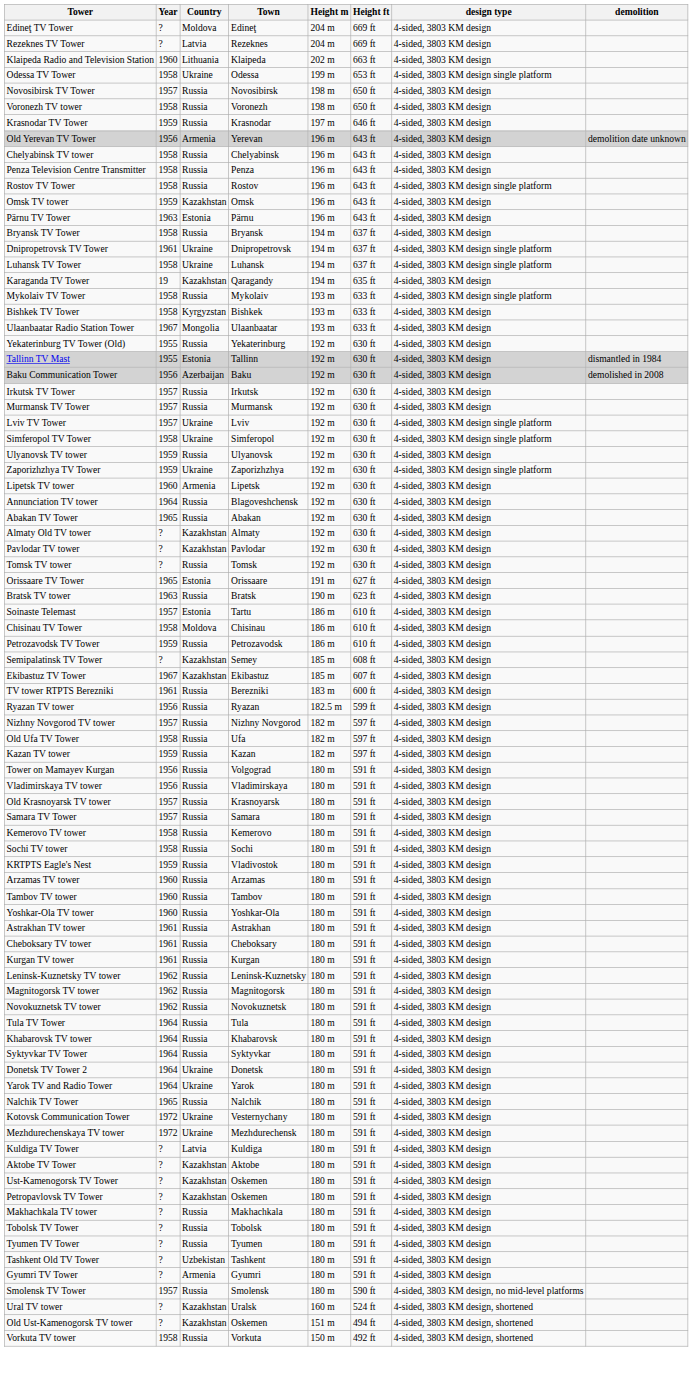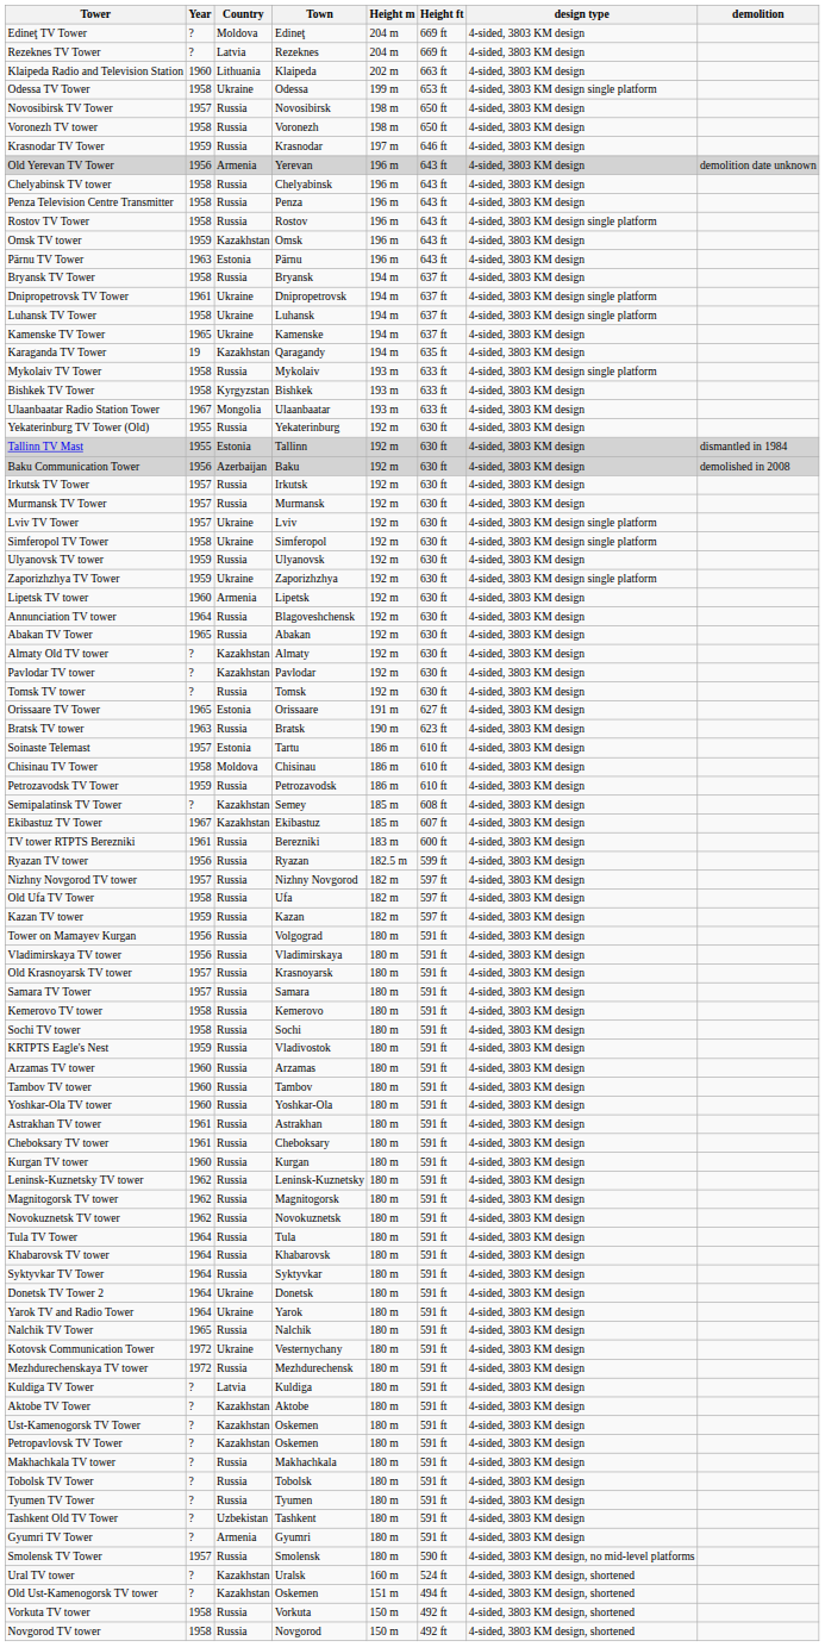 <table class="wikitable sortable" style="font-size:95%;">
 <tr>
 <th>Tower</th>
 <th>Year</th>
 <th>Country</th>
 <th>Town</th>
 <th>Height m</th>
 <th>Height ft</th>
 <th>design type</th>
 <th>demolition</th>
 </tr>
 <tr>
 <td>Edineţ TV Tower</td>
 <td>?</td>
 <td>Moldova</td>
 <td>Edineţ</td>
 <td>204 m</td>
 <td>669 ft</td>
 <td>4-sided, 3803 KM design</td>
 <td></td>
 </tr>
 <tr>
 <td>Rezeknes TV Tower</td>
 <td>?</td>
 <td>Latvia</td>
 <td>Rezeknes</td>
 <td>204 m</td>
 <td>669 ft</td>
 <td>4-sided, 3803 KM design</td>
 <td></td>
 </tr>
 <tr>
 <td>Klaipeda Radio and Television Station</td>
 <td>1960</td>
 <td>Lithuania</td>
 <td>Klaipeda</td>
 <td>202 m</td>
 <td>663 ft</td>
 <td>4-sided, 3803 KM design</td>
 <td></td>
 </tr>
 <tr>
 <td>Odessa TV Tower</td>
 <td>1958</td>
 <td>Ukraine</td>
 <td>Odessa</td>
 <td>199 m</td>
 <td>653 ft</td>
 <td>4-sided, 3803 KM design single platform</td>
 <td></td>
 </tr>
 <tr>
 <td>Novosibirsk TV Tower</td>
 <td>1957</td>
 <td>Russia</td>
 <td>Novosibirsk</td>
 <td>198 m</td>
 <td>650 ft</td>
 <td>4-sided, 3803 KM design</td>
 <td></td>
 </tr>
 <tr>
 <td>Voronezh TV tower</td>
 <td>1958</td>
 <td>Russia</td>
 <td>Voronezh</td>
 <td>198 m</td>
 <td>650 ft</td>
 <td>4-sided, 3803 KM design</td>
 <td></td>
 </tr>
 <tr>
 <td>Krasnodar TV Tower</td>
 <td>1959</td>
 <td>Russia</td>
 <td>Krasnodar</td>
 <td>197 m</td>
 <td>646 ft</td>
 <td>4-sided, 3803 KM design</td>
 <td></td>
 </tr>
 <tr style="background:#d3d3d3;">
 <td>Old Yerevan TV Tower</td>
 <td>1956</td>
 <td>Armenia</td>
 <td>Yerevan</td>
 <td>196 m</td>
 <td>643 ft</td>
 <td>4-sided, 3803 KM design</td>
 <td>demolition date unknown</td>
 </tr>
 <tr>
 <td>Chelyabinsk TV tower</td>
 <td>1958</td>
 <td>Russia</td>
 <td>Chelyabinsk</td>
 <td>196 m</td>
 <td>643 ft</td>
 <td>4-sided, 3803 KM design</td>
 <td></td>
 </tr>
 <tr>
 <td>Penza Television Centre Transmitter</td>
 <td>1958</td>
 <td>Russia</td>
 <td>Penza</td>
 <td>196 m</td>
 <td>643 ft</td>
 <td>4-sided, 3803 KM design</td>
 <td></td>
 </tr>
 <tr>
 <td>Rostov TV Tower</td>
 <td>1958</td>
 <td>Russia</td>
 <td>Rostov</td>
 <td>196 m</td>
 <td>643 ft</td>
 <td>4-sided, 3803 KM design single platform</td>
 <td></td>
 </tr>
 <tr>
 <td>Omsk TV tower</td>
 <td>1959</td>
 <td>Kazakhstan</td>
 <td>Omsk</td>
 <td>196 m</td>
 <td>643 ft</td>
 <td>4-sided, 3803 KM design</td>
 <td></td>
 </tr>
 <tr>
 <td>Pärnu TV Tower</td>
 <td>1963</td>
 <td>Estonia</td>
 <td>Pärnu</td>
 <td>196 m</td>
 <td>643 ft</td>
 <td>4-sided, 3803 KM design</td>
 <td></td>
 </tr>
 <tr>
 <td>Bryansk TV Tower</td>
 <td>1958</td>
 <td>Russia</td>
 <td>Bryansk</td>
 <td>194 m</td>
 <td>637 ft</td>
 <td>4-sided, 3803 KM design</td>
 <td></td>
 </tr>
 <tr>
 <td>Dnipropetrovsk TV Tower</td>
 <td>1961</td>
 <td>Ukraine</td>
 <td>Dnipropetrovsk</td>
 <td>194 m</td>
 <td>637 ft</td>
 <td>4-sided, 3803 KM design single platform</td>
 <td></td>
 </tr>
 <tr>
 <td>Luhansk TV Tower</td>
 <td>1958</td>
 <td>Ukraine</td>
 <td>Luhansk</td>
 <td>194 m</td>
 <td>637 ft</td>
 <td>4-sided, 3803 KM design single platform</td>
+<td></td>
+</tr>
+<tr>
+<td>Kamenske TV Tower</td>
+<td>1965</td>
+<td>Ukraine</td>
+<td>Kamenske</td>
+<td>194 m</td>
+<td>637 ft</td>
+<td>4-sided, 3803 KM design</td>
 <td></td>
 </tr>
 <tr>
 <td>Karaganda TV Tower</td>
 <td>19</td>
 <td>Kazakhstan</td>
 <td>Qaragandy</td>
 <td>194 m</td>
 <td>635 ft</td>
 <td>4-sided, 3803 KM design</td>
 <td></td>
 </tr>
 <tr>
 <td>Mykolaiv TV Tower</td>
 <td>1958</td>
 <td>Russia</td>
 <td>Mykolaiv</td>
 <td>193 m</td>
 <td>633 ft</td>
 <td>4-sided, 3803 KM design single platform</td>
 <td></td>
 </tr>
 <tr>
 <td>Bishkek TV Tower</td>
 <td>1958</td>
 <td>Kyrgyzstan</td>
 <td>Bishkek</td>
 <td>193 m</td>
 <td>633 ft</td>
 <td>4-sided, 3803 KM design</td>
 <td></td>
 </tr>
 <tr>
 <td>Ulaanbaatar Radio Station Tower</td>
 <td>1967</td>
 <td>Mongolia</td>
 <td>Ulaanbaatar</td>
 <td>193 m</td>
 <td>633 ft</td>
 <td>4-sided, 3803 KM design</td>
 <td></td>
 </tr>
 <tr>
 <td>Yekaterinburg TV Tower (Old)</td>
 <td>1955</td>
 <td>Russia</td>
 <td>Yekaterinburg</td>
 <td>192 m</td>
 <td>630 ft</td>
 <td>4-sided, 3803 KM design</td>
 <td></td>
 </tr>
 <tr style="background:#d3d3d3;">
 <td><a href='#'>Tallinn TV Mast</a></td>
 <td>1955</td>
 <td>Estonia</td>
 <td>Tallinn</td>
 <td>192 m</td>
 <td>630 ft</td>
 <td>4-sided, 3803 KM design</td>
 <td>dismantled in 1984</td>
 </tr>
 <tr style="background:#d3d3d3;">
 <td>Baku Communication Tower</td>
 <td>1956</td>
 <td>Azerbaijan</td>
 <td>Baku</td>
 <td>192 m</td>
 <td>630 ft</td>
 <td>4-sided, 3803 KM design</td>
 <td>demolished in 2008</td>
 </tr>
 <tr>
 <td>Irkutsk TV Tower</td>
 <td>1957</td>
 <td>Russia</td>
 <td>Irkutsk</td>
 <td>192 m</td>
 <td>630 ft</td>
 <td>4-sided, 3803 KM design</td>
 <td></td>
 </tr>
 <tr>
 <td>Murmansk TV Tower</td>
 <td>1957</td>
 <td>Russia</td>
 <td>Murmansk</td>
 <td>192 m</td>
 <td>630 ft</td>
 <td>4-sided, 3803 KM design</td>
 <td></td>
 </tr>
 <tr>
 <td>Lviv TV Tower</td>
 <td>1957</td>
 <td>Ukraine</td>
 <td>Lviv</td>
 <td>192 m</td>
 <td>630 ft</td>
 <td>4-sided, 3803 KM design single platform</td>
 <td></td>
 </tr>
 <tr>
 <td>Simferopol TV Tower</td>
 <td>1958</td>
 <td>Ukraine</td>
 <td>Simferopol</td>
 <td>192 m</td>
 <td>630 ft</td>
 <td>4-sided, 3803 KM design single platform</td>
 <td></td>
 </tr>
 <tr>
 <td>Ulyanovsk TV tower</td>
 <td>1959</td>
 <td>Russia</td>
 <td>Ulyanovsk</td>
 <td>192 m</td>
 <td>630 ft</td>
 <td>4-sided, 3803 KM design</td>
 <td></td>
 </tr>
 <tr>
 <td>Zaporizhzhya TV Tower</td>
 <td>1959</td>
 <td>Ukraine</td>
 <td>Zaporizhzhya</td>
 <td>192 m</td>
 <td>630 ft</td>
 <td>4-sided, 3803 KM design single platform</td>
 <td></td>
 </tr>
 <tr>
 <td>Lipetsk TV tower</td>
 <td>1960</td>
 <td>Armenia</td>
 <td>Lipetsk</td>
 <td>192 m</td>
 <td>630 ft</td>
 <td>4-sided, 3803 KM design</td>
 <td></td>
 </tr>
 <tr>
 <td>Annunciation TV tower</td>
 <td>1964</td>
 <td>Russia</td>
 <td>Blagoveshchensk</td>
 <td>192 m</td>
 <td>630 ft</td>
 <td>4-sided, 3803 KM design</td>
 <td></td>
 </tr>
 <tr>
 <td>Abakan TV Tower</td>
 <td>1965</td>
 <td>Russia</td>
 <td>Abakan</td>
 <td>192 m</td>
 <td>630 ft</td>
 <td>4-sided, 3803 KM design</td>
 <td></td>
 </tr>
 <tr>
 <td>Almaty Old TV tower</td>
 <td>?</td>
 <td>Kazakhstan</td>
 <td>Almaty</td>
 <td>192 m</td>
 <td>630 ft</td>
 <td>4-sided, 3803 KM design</td>
 <td></td>
 </tr>
 <tr>
 <td>Pavlodar TV tower</td>
 <td>?</td>
 <td>Kazakhstan</td>
 <td>Pavlodar</td>
 <td>192 m</td>
 <td>630 ft</td>
 <td>4-sided, 3803 KM design</td>
 <td></td>
 </tr>
 <tr>
 <td>Tomsk TV tower</td>
 <td>?</td>
 <td>Russia</td>
 <td>Tomsk</td>
 <td>192 m</td>
 <td>630 ft</td>
 <td>4-sided, 3803 KM design</td>
 <td></td>
 </tr>
 <tr>
 <td>Orissaare TV Tower</td>
 <td>1965</td>
 <td>Estonia</td>
 <td>Orissaare</td>
 <td>191 m</td>
 <td>627 ft</td>
 <td>4-sided, 3803 KM design</td>
 <td></td>
 </tr>
 <tr>
 <td>Bratsk TV tower</td>
 <td>1963</td>
 <td>Russia</td>
 <td>Bratsk</td>
 <td>190 m</td>
 <td>623 ft</td>
 <td>4-sided, 3803 KM design</td>
 <td></td>
 </tr>
 <tr>
 <td>Soinaste Telemast</td>
 <td>1957</td>
 <td>Estonia</td>
 <td>Tartu</td>
 <td>186 m</td>
 <td>610 ft</td>
 <td>4-sided, 3803 KM design</td>
 <td></td>
 </tr>
 <tr>
 <td>Chisinau TV Tower</td>
 <td>1958</td>
 <td>Moldova</td>
 <td>Chisinau</td>
 <td>186 m</td>
 <td>610 ft</td>
 <td>4-sided, 3803 KM design</td>
 <td></td>
 </tr>
 <tr>
 <td>Petrozavodsk TV Tower</td>
 <td>1959</td>
 <td>Russia</td>
 <td>Petrozavodsk</td>
 <td>186 m</td>
 <td>610 ft</td>
 <td>4-sided, 3803 KM design</td>
 <td></td>
 </tr>
 <tr>
 <td>Semipalatinsk TV Tower</td>
 <td>?</td>
 <td>Kazakhstan</td>
 <td>Semey</td>
 <td>185 m</td>
 <td>608 ft</td>
 <td>4-sided, 3803 KM design</td>
 <td></td>
 </tr>
 <tr>
 <td>Ekibastuz TV Tower</td>
 <td>1967</td>
 <td>Kazakhstan</td>
 <td>Ekibastuz</td>
 <td>185 m</td>
 <td>607 ft</td>
 <td>4-sided, 3803 KM design</td>
 <td></td>
 </tr>
 <tr>
 <td>TV tower RTPTS Berezniki</td>
 <td>1961</td>
 <td>Russia</td>
 <td>Berezniki</td>
 <td>183 m</td>
 <td>600 ft</td>
 <td>4-sided, 3803 KM design</td>
 <td></td>
 </tr>
 <tr>
 <td>Ryazan TV tower</td>
 <td>1956</td>
 <td>Russia</td>
 <td>Ryazan</td>
 <td>182.5 m</td>
 <td>599 ft</td>
 <td>4-sided, 3803 KM design</td>
 <td></td>
 </tr>
 <tr>
 <td>Nizhny Novgorod TV tower</td>
 <td>1957</td>
 <td>Russia</td>
 <td>Nizhny Novgorod</td>
 <td>182 m</td>
 <td>597 ft</td>
 <td>4-sided, 3803 KM design</td>
 <td></td>
 </tr>
 <tr>
 <td>Old Ufa TV Tower</td>
 <td>1958</td>
 <td>Russia</td>
 <td>Ufa</td>
 <td>182 m</td>
 <td>597 ft</td>
 <td>4-sided, 3803 KM design</td>
 <td></td>
 </tr>
 <tr>
 <td>Kazan TV tower</td>
 <td>1959</td>
 <td>Russia</td>
 <td>Kazan</td>
 <td>182 m</td>
 <td>597 ft</td>
 <td>4-sided, 3803 KM design</td>
 <td></td>
 </tr>
 <tr>
 <td>Tower on Mamayev Kurgan</td>
 <td>1956</td>
 <td>Russia</td>
 <td>Volgograd</td>
 <td>180 m</td>
 <td>591 ft</td>
 <td>4-sided, 3803 KM design</td>
 <td></td>
 </tr>
 <tr>
 <td>Vladimirskaya TV tower</td>
 <td>1956</td>
 <td>Russia</td>
 <td>Vladimirskaya</td>
 <td>180 m</td>
 <td>591 ft</td>
 <td>4-sided, 3803 KM design</td>
 <td></td>
 </tr>
 <tr>
 <td>Old Krasnoyarsk TV tower</td>
 <td>1957</td>
 <td>Russia</td>
 <td>Krasnoyarsk</td>
 <td>180 m</td>
 <td>591 ft</td>
 <td>4-sided, 3803 KM design</td>
 <td></td>
 </tr>
 <tr>
 <td>Samara TV Tower</td>
 <td>1957</td>
 <td>Russia</td>
 <td>Samara</td>
 <td>180 m</td>
 <td>591 ft</td>
 <td>4-sided, 3803 KM design</td>
 <td></td>
 </tr>
 <tr>
 <td>Kemerovo TV tower</td>
 <td>1958</td>
 <td>Russia</td>
 <td>Kemerovo</td>
 <td>180 m</td>
 <td>591 ft</td>
 <td>4-sided, 3803 KM design</td>
 <td></td>
 </tr>
 <tr>
 <td>Sochi TV tower</td>
 <td>1958</td>
 <td>Russia</td>
 <td>Sochi</td>
 <td>180 m</td>
 <td>591 ft</td>
 <td>4-sided, 3803 KM design</td>
 <td></td>
 </tr>
 <tr>
 <td>KRTPTS Eagle's Nest</td>
 <td>1959</td>
 <td>Russia</td>
 <td>Vladivostok</td>
 <td>180 m</td>
 <td>591 ft</td>
 <td>4-sided, 3803 KM design</td>
 <td></td>
 </tr>
 <tr>
 <td>Arzamas TV tower</td>
 <td>1960</td>
 <td>Russia</td>
 <td>Arzamas</td>
 <td>180 m</td>
 <td>591 ft</td>
 <td>4-sided, 3803 KM design</td>
 <td></td>
 </tr>
 <tr>
 <td>Tambov TV tower</td>
 <td>1960</td>
 <td>Russia</td>
 <td>Tambov</td>
 <td>180 m</td>
 <td>591 ft</td>
 <td>4-sided, 3803 KM design</td>
 <td></td>
 </tr>
 <tr>
 <td>Yoshkar-Ola TV tower</td>
 <td>1960</td>
 <td>Russia</td>
 <td>Yoshkar-Ola</td>
 <td>180 m</td>
 <td>591 ft</td>
 <td>4-sided, 3803 KM design</td>
 <td></td>
 </tr>
 <tr>
 <td>Astrakhan TV tower</td>
 <td>1961</td>
 <td>Russia</td>
 <td>Astrakhan</td>
 <td>180 m</td>
 <td>591 ft</td>
 <td>4-sided, 3803 KM design</td>
 <td></td>
 </tr>
 <tr>
 <td>Cheboksary TV tower</td>
 <td>1961</td>
 <td>Russia</td>
 <td>Cheboksary</td>
 <td>180 m</td>
 <td>591 ft</td>
 <td>4-sided, 3803 KM design</td>
 <td></td>
 </tr>
 <tr>
 <td>Kurgan TV tower</td>
-<td>1961</td>
+<td>1960</td>
 <td>Russia</td>
 <td>Kurgan</td>
 <td>180 m</td>
 <td>591 ft</td>
 <td>4-sided, 3803 KM design</td>
 <td></td>
 </tr>
 <tr>
 <td>Leninsk-Kuznetsky TV tower</td>
 <td>1962</td>
 <td>Russia</td>
 <td>Leninsk-Kuznetsky</td>
 <td>180 m</td>
 <td>591 ft</td>
 <td>4-sided, 3803 KM design</td>
 <td></td>
 </tr>
 <tr>
 <td>Magnitogorsk TV tower</td>
 <td>1962</td>
 <td>Russia</td>
 <td>Magnitogorsk</td>
 <td>180 m</td>
 <td>591 ft</td>
 <td>4-sided, 3803 KM design</td>
 <td></td>
 </tr>
 <tr>
 <td>Novokuznetsk TV tower</td>
 <td>1962</td>
 <td>Russia</td>
 <td>Novokuznetsk</td>
 <td>180 m</td>
 <td>591 ft</td>
 <td>4-sided, 3803 KM design</td>
 <td></td>
 </tr>
 <tr>
 <td>Tula TV Tower</td>
 <td>1964</td>
 <td>Russia</td>
 <td>Tula</td>
 <td>180 m</td>
 <td>591 ft</td>
 <td>4-sided, 3803 KM design</td>
 <td></td>
 </tr>
 <tr>
 <td>Khabarovsk TV tower</td>
 <td>1964</td>
 <td>Russia</td>
 <td>Khabarovsk</td>
 <td>180 m</td>
 <td>591 ft</td>
 <td>4-sided, 3803 KM design</td>
 <td></td>
 </tr>
 <tr>
 <td>Syktyvkar TV Tower</td>
 <td>1964</td>
 <td>Russia</td>
 <td>Syktyvkar</td>
 <td>180 m</td>
 <td>591 ft</td>
 <td>4-sided, 3803 KM design</td>
 <td></td>
 </tr>
 <tr>
 <td>Donetsk TV Tower 2</td>
 <td>1964</td>
 <td>Ukraine</td>
 <td>Donetsk</td>
 <td>180 m</td>
 <td>591 ft</td>
 <td>4-sided, 3803 KM design</td>
 <td></td>
 </tr>
 <tr>
 <td>Yarok TV and Radio Tower</td>
 <td>1964</td>
 <td>Ukraine</td>
 <td>Yarok</td>
 <td>180 m</td>
 <td>591 ft</td>
 <td>4-sided, 3803 KM design</td>
 <td></td>
 </tr>
 <tr>
 <td>Nalchik TV Tower</td>
 <td>1965</td>
 <td>Russia</td>
 <td>Nalchik</td>
 <td>180 m</td>
 <td>591 ft</td>
 <td>4-sided, 3803 KM design</td>
 <td></td>
 </tr>
 <tr>
 <td>Kotovsk Communication Tower</td>
 <td>1972</td>
 <td>Ukraine</td>
 <td>Vesternychany</td>
 <td>180 m</td>
 <td>591 ft</td>
 <td>4-sided, 3803 KM design</td>
 <td></td>
 </tr>
 <tr>
 <td>Mezhdurechenskaya TV tower</td>
 <td>1972</td>
-<td>Ukraine</td>
+<td>Russia</td>
 <td>Mezhdurechensk</td>
 <td>180 m</td>
 <td>591 ft</td>
 <td>4-sided, 3803 KM design</td>
 <td></td>
 </tr>
 <tr>
 <td>Kuldiga TV Tower</td>
 <td>?</td>
 <td>Latvia</td>
 <td>Kuldiga</td>
 <td>180 m</td>
 <td>591 ft</td>
 <td>4-sided, 3803 KM design</td>
 <td></td>
 </tr>
 <tr>
 <td>Aktobe TV Tower</td>
 <td>?</td>
 <td>Kazakhstan</td>
 <td>Aktobe</td>
 <td>180 m</td>
 <td>591 ft</td>
 <td>4-sided, 3803 KM design</td>
 <td></td>
 </tr>
 <tr>
 <td>Ust-Kamenogorsk TV Tower</td>
 <td>?</td>
 <td>Kazakhstan</td>
 <td>Oskemen</td>
 <td>180 m</td>
 <td>591 ft</td>
 <td>4-sided, 3803 KM design</td>
 <td></td>
 </tr>
 <tr>
 <td>Petropavlovsk TV Tower</td>
 <td>?</td>
 <td>Kazakhstan</td>
 <td>Oskemen</td>
 <td>180 m</td>
 <td>591 ft</td>
 <td>4-sided, 3803 KM design</td>
 <td></td>
 </tr>
 <tr>
 <td>Makhachkala TV tower</td>
 <td>?</td>
 <td>Russia</td>
 <td>Makhachkala</td>
 <td>180 m</td>
 <td>591 ft</td>
 <td>4-sided, 3803 KM design</td>
 <td></td>
 </tr>
 <tr>
 <td>Tobolsk TV Tower</td>
 <td>?</td>
 <td>Russia</td>
 <td>Tobolsk</td>
 <td>180 m</td>
 <td>591 ft</td>
 <td>4-sided, 3803 KM design</td>
 <td></td>
 </tr>
 <tr>
 <td>Tyumen TV Tower</td>
 <td>?</td>
 <td>Russia</td>
 <td>Tyumen</td>
 <td>180 m</td>
 <td>591 ft</td>
 <td>4-sided, 3803 KM design</td>
 <td></td>
 </tr>
 <tr>
 <td>Tashkent Old TV Tower</td>
 <td>?</td>
 <td>Uzbekistan</td>
 <td>Tashkent</td>
 <td>180 m</td>
 <td>591 ft</td>
 <td>4-sided, 3803 KM design</td>
 <td></td>
 </tr>
 <tr>
 <td>Gyumri TV Tower</td>
 <td>?</td>
 <td>Armenia</td>
 <td>Gyumri</td>
 <td>180 m</td>
 <td>591 ft</td>
 <td>4-sided, 3803 KM design</td>
 <td></td>
 </tr>
 <tr>
 <td>Smolensk TV Tower</td>
 <td>1957</td>
 <td>Russia</td>
 <td>Smolensk</td>
 <td>180 m</td>
 <td>590 ft</td>
 <td>4-sided, 3803 KM design, no mid-level platforms</td>
 <td></td>
 </tr>
 <tr>
 <td>Ural TV tower</td>
 <td>?</td>
 <td>Kazakhstan</td>
 <td>Uralsk</td>
 <td>160 m</td>
 <td>524 ft</td>
 <td>4-sided, 3803 KM design, shortened</td>
 <td></td>
 </tr>
 <tr>
 <td>Old Ust-Kamenogorsk TV tower</td>
 <td>?</td>
 <td>Kazakhstan</td>
 <td>Oskemen</td>
 <td>151 m</td>
 <td>494 ft</td>
 <td>4-sided, 3803 KM design, shortened</td>
 <td></td>
 </tr>
 <tr>
 <td>Vorkuta TV tower</td>
 <td>1958</td>
 <td>Russia</td>
 <td>Vorkuta</td>
 <td>150 m</td>
 <td>492 ft</td>
 <td>4-sided, 3803 KM design, shortened</td>
 <td></td>
 </tr>
+<tr>
+<td>Novgorod TV tower</td>
+<td>1958</td>
+<td>Russia</td>
+<td>Novgorod</td>
+<td>150 m</td>
+<td>492 ft</td>
+<td>4-sided, 3803 KM design, shortened</td>
+<td></td>
+</tr>
 </table>
